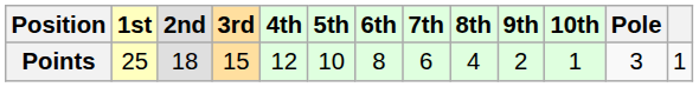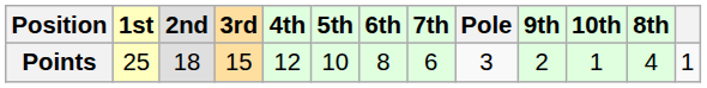 <table class="wikitable" style="font-size:85%; text-align:center">
 <tr>
 <th scope="row">Position</th>
 <th style="background:#ffffbf;">1st</th>
 <th style="background:#dfdfdf;">2nd</th>
 <th style="background:#ffdf9f;">3rd</th>
 <th style="background:#dfffdf;">4th</th>
 <th style="background:#dfffdf;">5th</th>
 <th style="background:#dfffdf;">6th</th>
 <th style="background:#dfffdf;">7th</th>
-<th style="background:#dfffdf;">8th</th>
+<th>Pole</th>
 <th style="background:#dfffdf;">9th</th>
 <th style="background:#dfffdf;">10th</th>
-<th>Pole</th>
+<th style="background:#dfffdf;">8th</th>
 <th></th>
 </tr>
 <tr>
 <th scope="row">Points</th>
 <td style="background:#ffffbf;">25</td>
 <td style="background:#dfdfdf;">18</td>
 <td style="background:#ffdf9f;">15</td>
 <td style="background:#dfffdf;">12</td>
 <td style="background:#dfffdf;">10</td>
 <td style="background:#dfffdf;">8</td>
 <td style="background:#dfffdf;">6</td>
-<td style="background:#dfffdf;">4</td>
+<td>3</td>
 <td style="background:#dfffdf;">2</td>
 <td style="background:#dfffdf;">1</td>
-<td>3</td>
+<td style="background:#dfffdf;">4</td>
 <td>1</td>
 </tr>
 </table>
